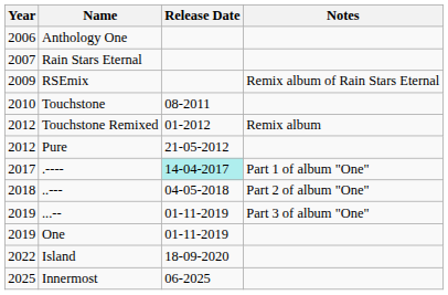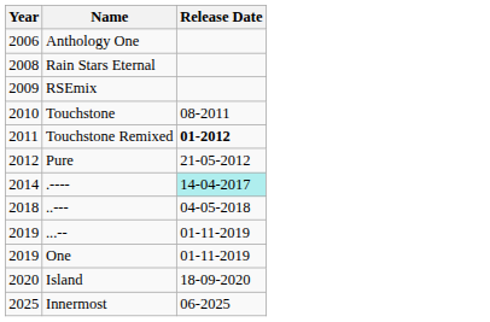 <table class="wikitable plainrowheaders">
 <tr>
 <th>Year</th>
 <th>Name</th>
 <th>Release Date</th>
-<th>Notes</th>
 </tr>
 <tr>
 <td>2006</td>
 <td>Anthology One</td>
 <td></td>
-<td></td>
 </tr>
 <tr>
-<td>2007</td>
+<td>2008</td>
 <td>Rain Stars Eternal</td>
-<td></td>
 <td></td>
 </tr>
 <tr>
 <td>2009</td>
 <td>RSEmix</td>
 <td></td>
-<td>Remix album of Rain Stars Eternal</td>
 </tr>
 <tr>
 <td>2010</td>
 <td>Touchstone</td>
 <td>08-2011</td>
-<td></td>
 </tr>
 <tr>
-<td>2012</td>
+<td>2011</td>
 <td>Touchstone Remixed</td>
-<td>01-2012</td>
-<td>Remix album</td>
+<td><strong>01-2012</strong></td>
 </tr>
 <tr>
 <td>2012</td>
 <td>Pure</td>
 <td>21-05-2012</td>
-<td></td>
 </tr>
 <tr>
-<td>2017</td>
+<td>2014</td>
 <td>.----</td>
 <td style="background: paleturquoise;">14-04-2017</td>
-<td>Part 1 of album "One"</td>
 </tr>
 <tr>
 <td>2018</td>
 <td>..---</td>
 <td>04-05-2018</td>
-<td>Part 2 of album "One"</td>
 </tr>
 <tr>
 <td>2019</td>
 <td>...--</td>
 <td>01-11-2019</td>
-<td>Part 3 of album "One"</td>
 </tr>
 <tr>
 <td>2019</td>
 <td>One</td>
 <td>01-11-2019</td>
-<td></td>
 </tr>
 <tr>
-<td>2022</td>
+<td>2020</td>
 <td>Island</td>
 <td>18-09-2020</td>
-<td></td>
 </tr>
 <tr>
 <td>2025</td>
 <td>Innermost</td>
 <td>06-2025</td>
-<td></td>
 </tr>
 </table>
